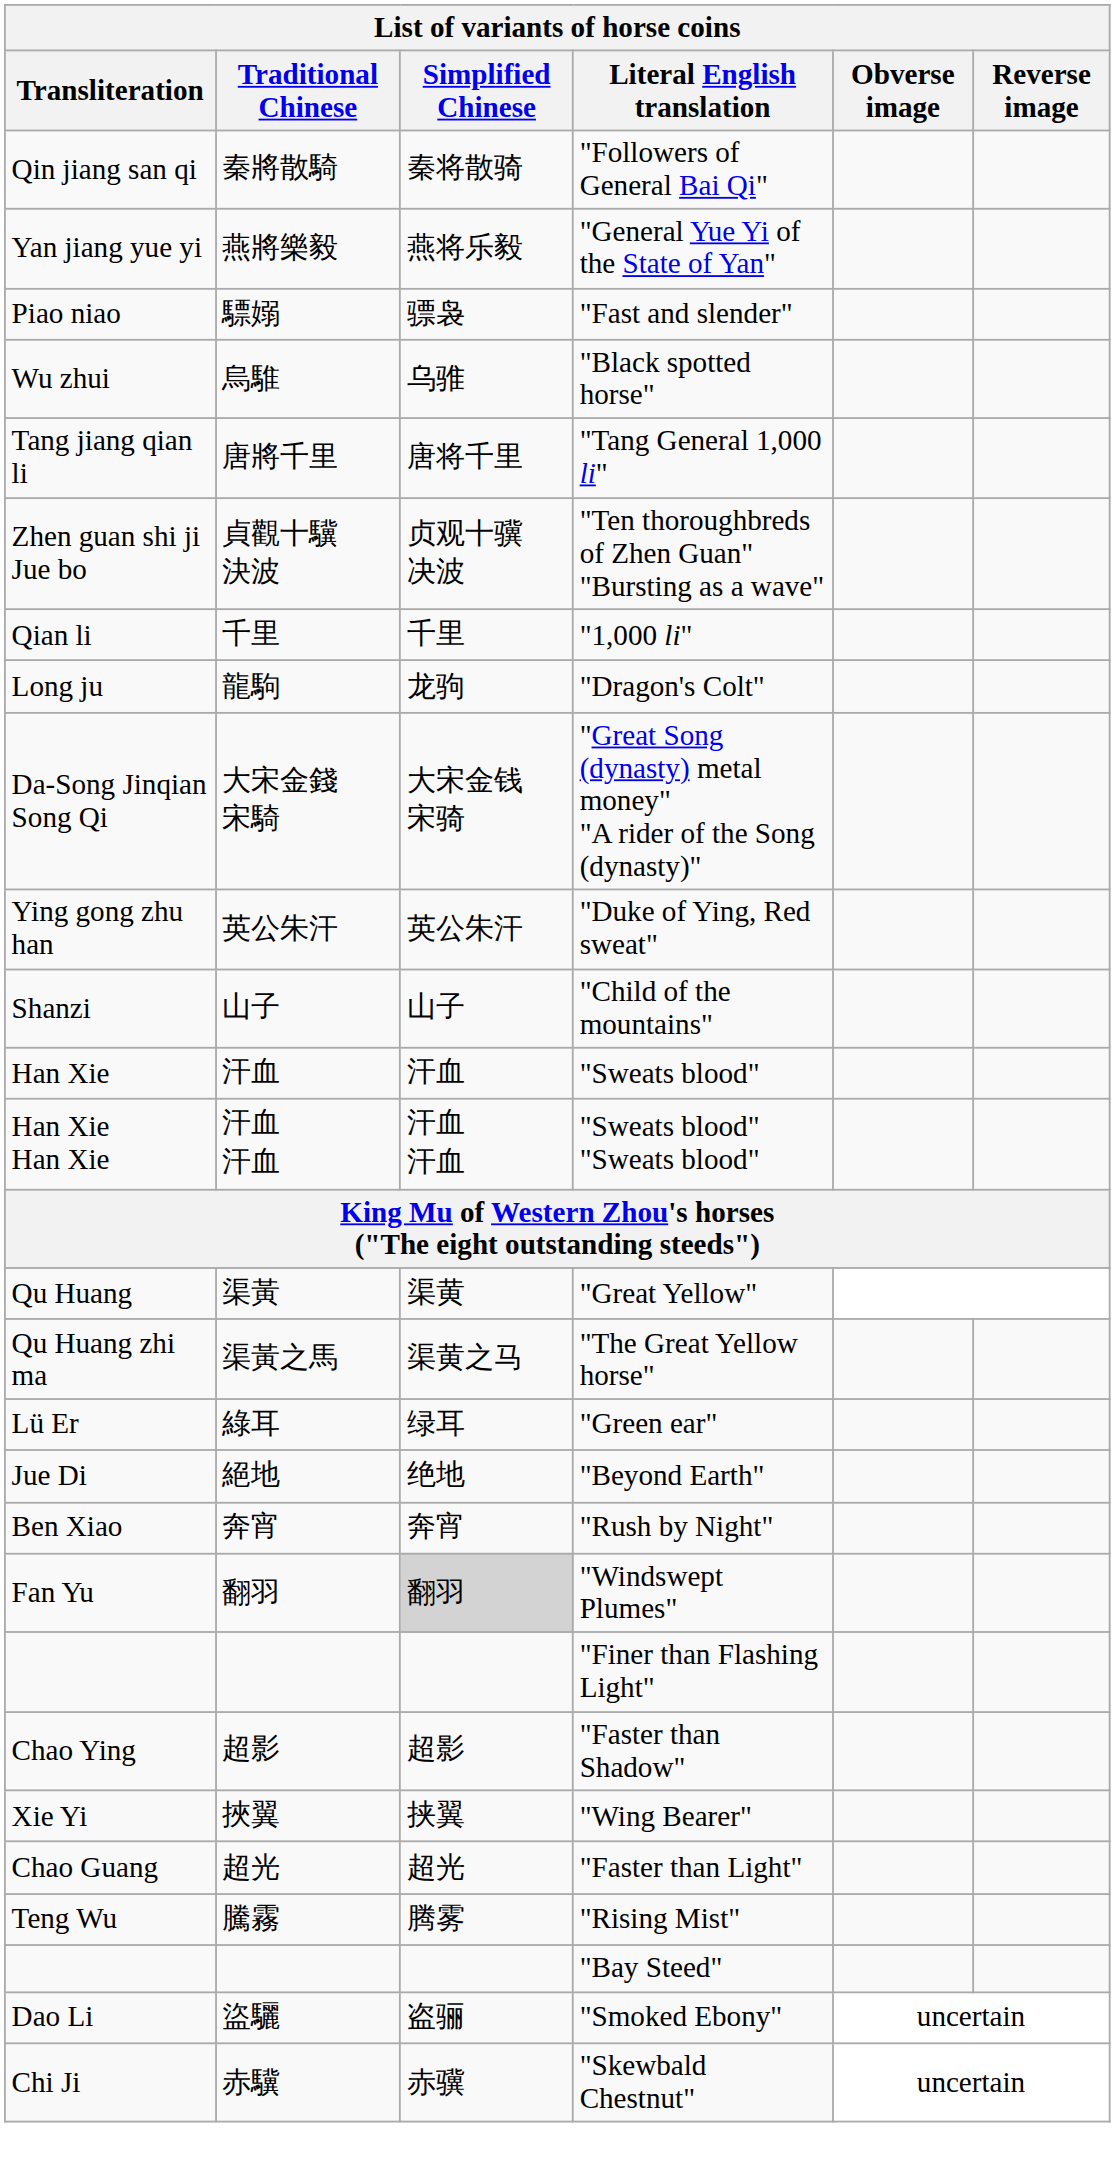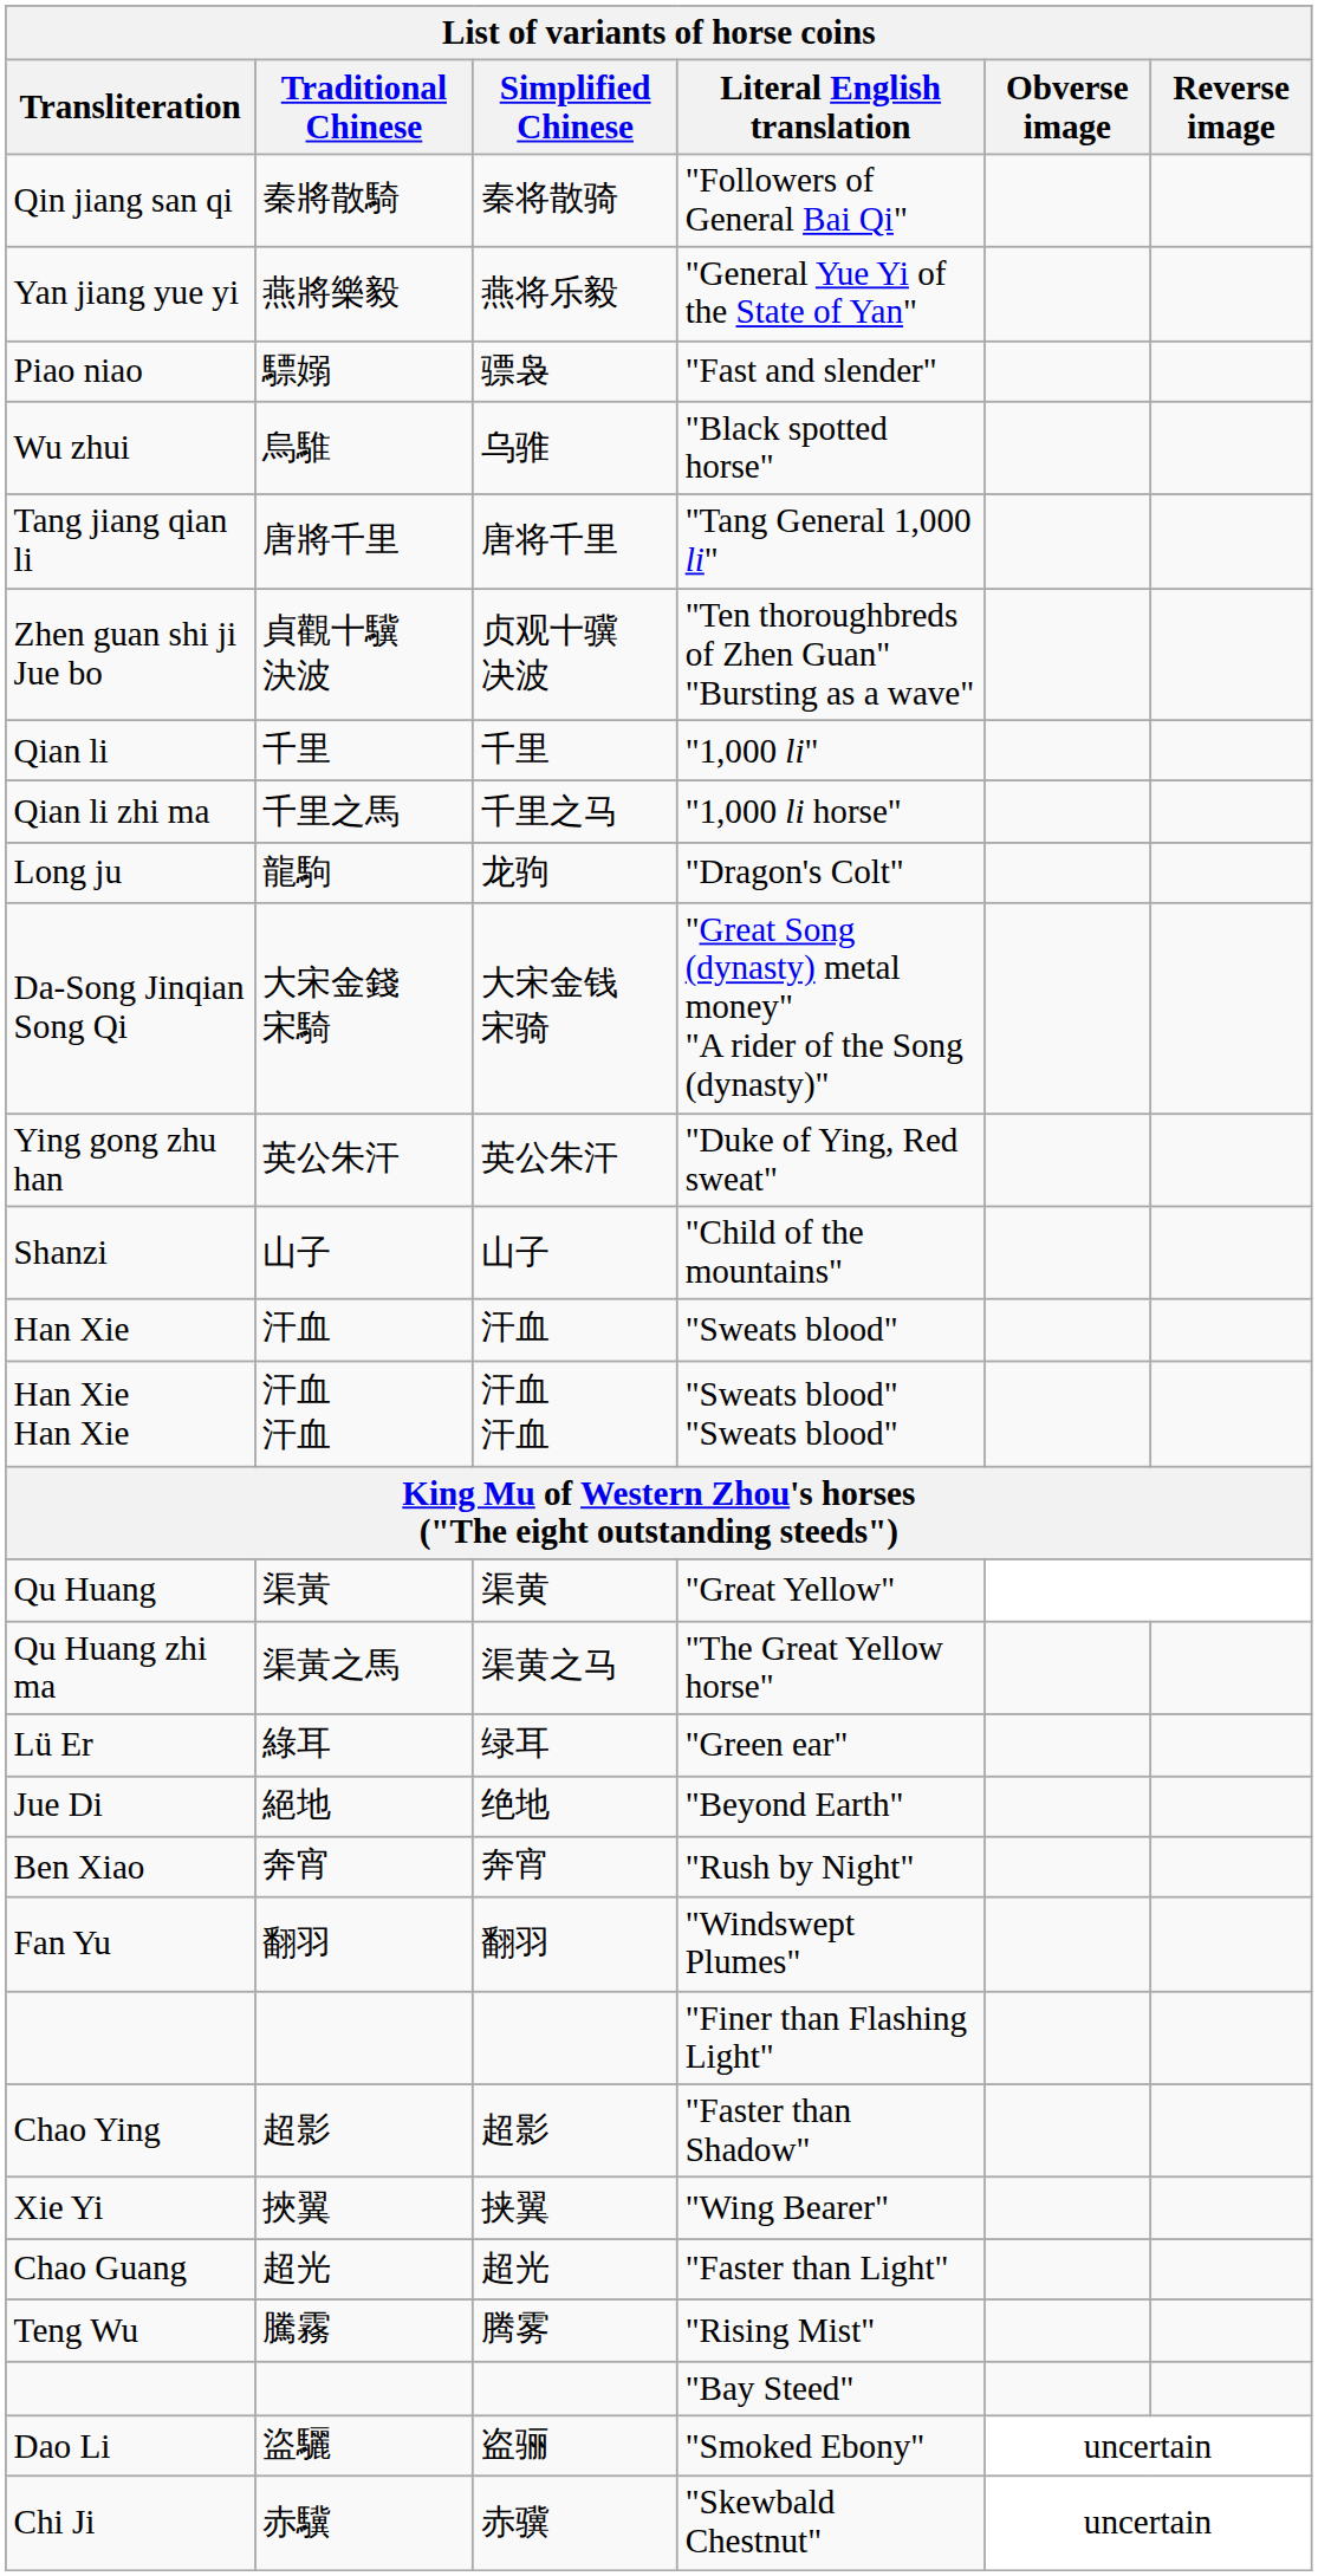 <table class="wikitable" style="font-size: 100%">
 <tr>
 <th colspan=6>List of variants of horse coins</th>
 </tr>
 <tr>
 <th>Transliteration</th>
 <th><a href='#'>Traditional Chinese</a></th>
 <th><a href='#'>Simplified Chinese</a></th>
 <th>Literal <a href='#'>English</a> translation</th>
 <th>Obverse image</th>
 <th>Reverse image</th>
 </tr>
 <tr>
 <td>Qin jiang san qi</td>
 <td>秦將散騎</td>
 <td>秦将散骑</td>
 <td>"Followers of General <a href='#'>Bai Qi</a>"</td>
 <td></td>
 <td></td>
 </tr>
 <tr>
 <td>Yan jiang yue yi</td>
 <td>燕將樂毅</td>
 <td>燕将乐毅</td>
 <td>"General <a href='#'>Yue Yi</a> of the <a href='#'>State of Yan</a>"</td>
 <td></td>
 <td></td>
 </tr>
 <tr>
 <td>Piao niao</td>
 <td>驃嫋</td>
 <td>骠袅</td>
 <td>"Fast and slender"</td>
 <td></td>
 <td></td>
 </tr>
 <tr>
 <td>Wu zhui</td>
 <td>烏騅</td>
 <td>乌骓</td>
 <td>"Black spotted horse"</td>
 <td></td>
 <td></td>
 </tr>
 <tr>
 <td>Tang jiang qian li</td>
 <td>唐將千里</td>
 <td>唐将千里</td>
 <td>"Tang General 1,000 <em><a href='#'>li</a></em>"</td>
 <td></td>
 <td></td>
 </tr>
 <tr>
 <td>Zhen guan shi ji<br>Jue bo</td>
 <td>貞觀十驥<br>決波</td>
 <td>贞观十骥<br>决波</td>
 <td>"Ten thoroughbreds of Zhen Guan"<br>"Bursting as a wave"</td>
 <td></td>
 <td></td>
 </tr>
 <tr>
 <td>Qian li</td>
 <td>千里</td>
 <td>千里</td>
 <td>"1,000 <em>li</em>"</td>
+<td></td>
+<td></td>
+</tr>
+<tr>
+<td>Qian li zhi ma</td>
+<td>千里之馬</td>
+<td>千里之马</td>
+<td>"1,000 <em>li</em> horse"</td>
 <td></td>
 <td></td>
 </tr>
 <tr>
 <td>Long ju</td>
 <td>龍駒</td>
 <td>龙驹</td>
 <td>"Dragon's Colt"</td>
 <td></td>
 <td></td>
 </tr>
 <tr>
 <td>Da-Song Jinqian<br>Song Qi</td>
 <td>大宋金錢<br>宋騎</td>
 <td>大宋金钱<br>宋骑</td>
 <td>"<a href='#'>Great Song (dynasty)</a> metal money"<br>"A rider of the Song (dynasty)"</td>
 <td></td>
 <td></td>
 </tr>
 <tr>
 <td>Ying gong zhu han</td>
 <td>英公朱汗</td>
 <td>英公朱汗</td>
 <td>"Duke of Ying, Red sweat"</td>
 <td></td>
 <td></td>
 </tr>
 <tr>
 <td>Shanzi</td>
 <td>山子</td>
 <td>山子</td>
 <td>"Child of the mountains"</td>
 <td></td>
 <td></td>
 </tr>
 <tr>
 <td>Han Xie</td>
 <td>汗血</td>
 <td>汗血</td>
 <td>"Sweats blood"</td>
 <td></td>
 <td></td>
 </tr>
 <tr>
 <td>Han Xie<br>Han Xie</td>
 <td>汗血<br>汗血</td>
 <td>汗血<br>汗血</td>
 <td>"Sweats blood"<br>"Sweats blood"</td>
 <td></td>
 <td></td>
 </tr>
 <tr>
 <th colspan=6><a href='#'>King Mu</a> of <a href='#'>Western Zhou</a>'s horses<br>("The eight outstanding steeds")</th>
 </tr>
 <tr>
 <td>Qu Huang</td>
 <td>渠黃</td>
 <td>渠黄</td>
 <td>"Great Yellow"</td>
 <td align="center" bgcolor="#ffffff" colspan = "2"></td>
 </tr>
 <tr>
 <td>Qu Huang zhi ma</td>
 <td>渠黃之馬</td>
 <td>渠黄之马</td>
 <td>"The Great Yellow horse"</td>
 <td></td>
 <td></td>
 </tr>
 <tr>
 <td>Lü Er</td>
 <td>綠耳</td>
 <td>绿耳</td>
 <td>"Green ear"</td>
 <td></td>
 <td></td>
 </tr>
 <tr>
 <td>Jue Di</td>
 <td>絕地</td>
 <td>绝地</td>
 <td>"Beyond Earth"</td>
 <td></td>
 <td></td>
 </tr>
 <tr>
 <td>Ben Xiao</td>
 <td>奔宵</td>
 <td>奔宵</td>
 <td>"Rush by Night"</td>
 <td></td>
 <td></td>
 </tr>
 <tr>
 <td>Fan Yu</td>
 <td>翻羽</td>
-<td style="background: lightgrey;">翻羽</td>
+<td>翻羽</td>
 <td>"Windswept Plumes"</td>
 <td> </td>
 <td></td>
 </tr>
 <tr>
 <td></td>
 <td></td>
 <td></td>
 <td>"Finer than Flashing Light"</td>
 <td></td>
 <td></td>
 </tr>
 <tr>
 <td>Chao Ying</td>
 <td>超影</td>
 <td>超影</td>
 <td>"Faster than Shadow"</td>
 <td></td>
 <td></td>
 </tr>
 <tr>
 <td>Xie Yi</td>
 <td>挾翼</td>
 <td>挟翼</td>
 <td>"Wing Bearer"</td>
 <td></td>
 <td></td>
 </tr>
 <tr>
 <td>Chao Guang</td>
 <td>超光</td>
 <td>超光</td>
 <td>"Faster than Light"</td>
 <td></td>
 <td></td>
 </tr>
 <tr>
 <td>Teng Wu</td>
 <td>騰霧</td>
 <td>腾雾</td>
 <td>"Rising Mist"</td>
 <td></td>
 <td></td>
 </tr>
 <tr>
 <td></td>
 <td></td>
 <td></td>
 <td>"Bay Steed"</td>
 <td></td>
 <td></td>
 </tr>
 <tr>
 <td>Dao Li</td>
 <td>盜驪</td>
 <td>盗骊</td>
 <td>"Smoked Ebony"</td>
 <td align="center" bgcolor="#ffffff" colspan = "2">uncertain</td>
 </tr>
 <tr>
 <td>Chi Ji</td>
 <td>赤驥</td>
 <td>赤骥</td>
 <td>"Skewbald Chestnut"</td>
 <td align="center" bgcolor="#ffffff" colspan = "2">uncertain</td>
 </tr>
 </table>
